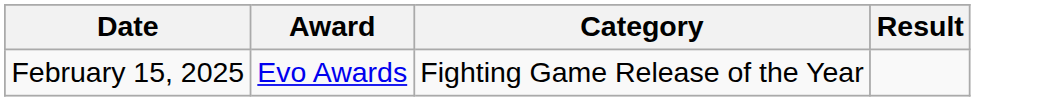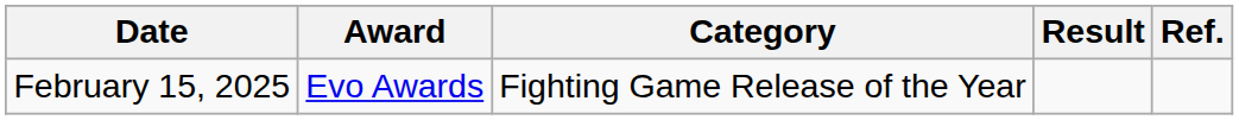 <table class="wikitable plainrowheaders">
 <tr>
 <th scope="col">Date</th>
 <th scope="col">Award</th>
 <th scope="col">Category</th>
 <th scope="col">Result</th>
+<th scope="col" class="unsortable">Ref.</th>
 </tr>
 <tr>
 <td>February 15, 2025</td>
 <td><a href='#'>Evo Awards</a></td>
 <td>Fighting Game Release of the Year</td>
 <td></td>
+<td style="text-align:center;"></td>
 </tr>
 </table>
